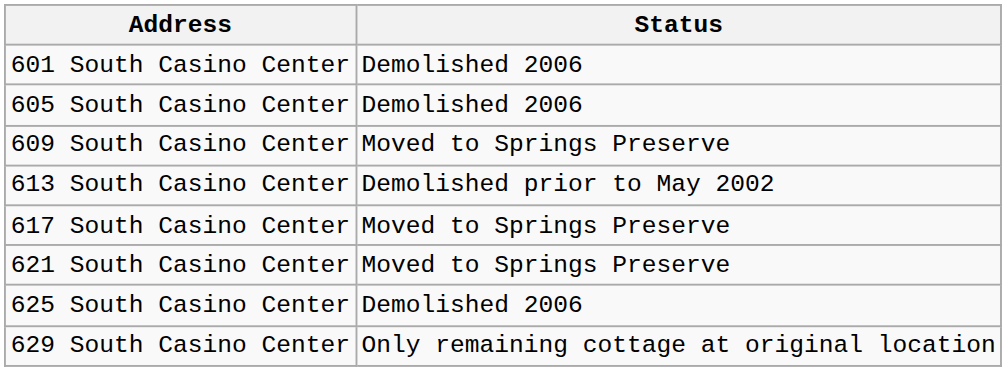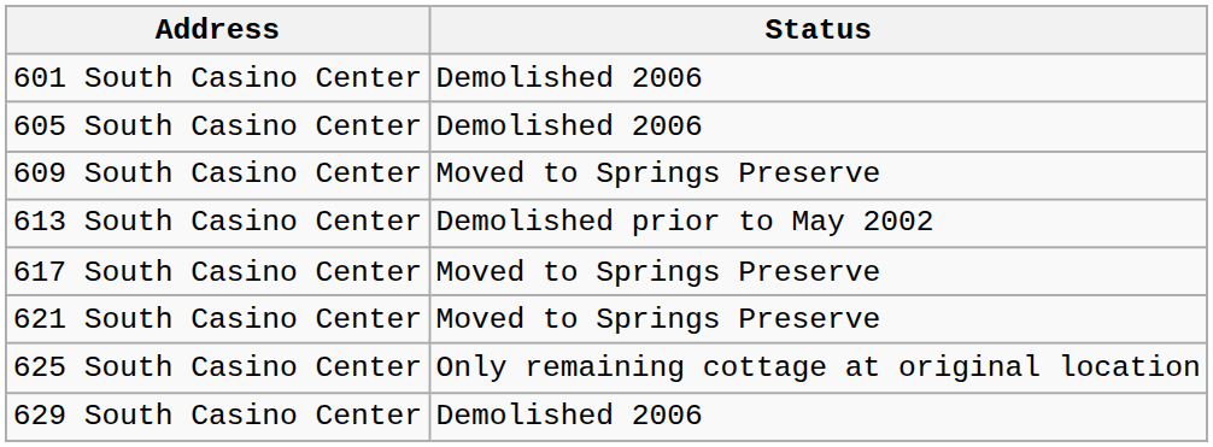 <table class="wikitable">
 <tr>
 <th>Address</th>
 <th>Status</th>
 </tr>
 <tr>
 <td>601 South Casino Center</td>
 <td>Demolished 2006</td>
 </tr>
 <tr>
 <td>605 South Casino Center</td>
 <td>Demolished 2006</td>
 </tr>
 <tr>
 <td>609 South Casino Center</td>
 <td>Moved to Springs Preserve</td>
 </tr>
 <tr>
 <td>613 South Casino Center</td>
 <td>Demolished prior to May 2002</td>
 </tr>
 <tr>
 <td>617 South Casino Center</td>
 <td>Moved to Springs Preserve</td>
 </tr>
 <tr>
 <td>621 South Casino Center</td>
 <td>Moved to Springs Preserve</td>
 </tr>
 <tr>
 <td>625 South Casino Center</td>
-<td>Demolished 2006</td>
+<td>Only remaining cottage at original location</td>
 </tr>
 <tr>
 <td>629 South Casino Center</td>
-<td>Only remaining cottage at original location</td>
+<td>Demolished 2006</td>
 </tr>
 </table>
